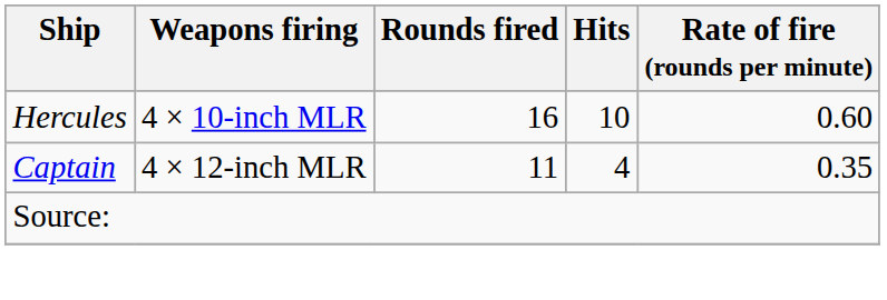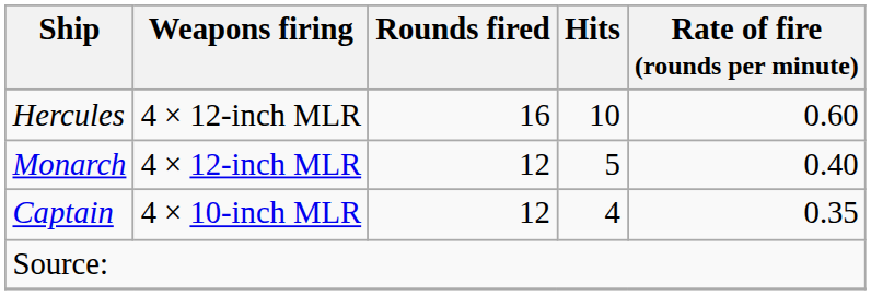 <table class="wikitable">
 <tr valign=top>
 <th>Ship</th>
 <th>Weapons firing</th>
 <th>Rounds fired</th>
 <th>Hits</th>
 <th>Rate of fire <br><small>(rounds per minute)</small></th>
 </tr>
 <tr valign=top>
 <td><em>Hercules</em></td>
-<td>4 × <a href='#'>10-inch MLR</a></td>
+<td>4 × 12-inch MLR</td>
 <td align=right>16</td>
 <td align=right>10</td>
 <td align=right>0.60</td>
 </tr>
 <tr valign=top>
+<td><a href='#'><em> Monarch</em></a></td>
+<td>4 × <a href='#'>12-inch MLR</a></td>
+<td align=right>12</td>
+<td align=right>5</td>
+<td align=right>0.40</td>
+</tr>
+<tr valign=top>
 <td><a href='#'><em>Captain</em></a></td>
-<td>4 × 12-inch MLR</td>
-<td align=right>11</td>
+<td>4 × <a href='#'>10-inch MLR</a></td>
+<td align=right>12</td>
 <td align=right>4</td>
 <td align=right>0.35</td>
 </tr>
 <tr valign=top>
 <td colspan=5>Source:</td>
 </tr>
 <tr>
 </tr>
 </table>
